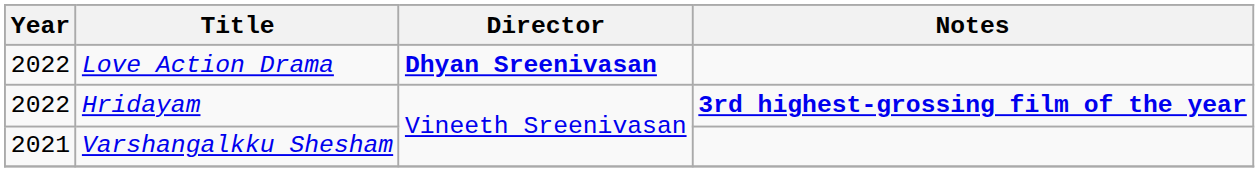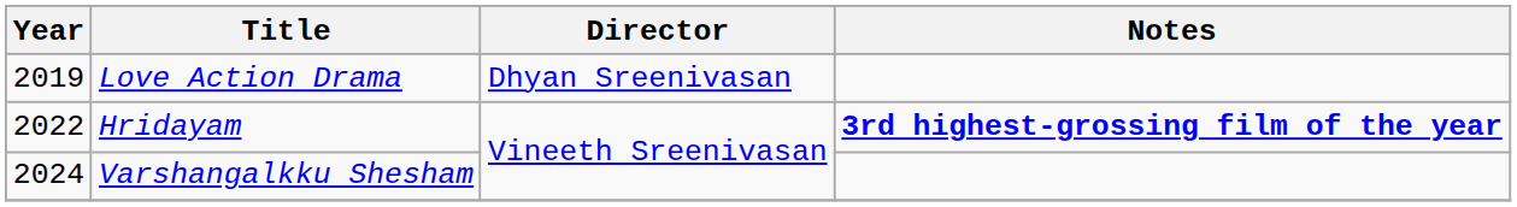 <table class="wikitable sortable">
 <tr>
 <th>Year</th>
 <th>Title</th>
 <th>Director</th>
 <th class="unsortable">Notes</th>
 </tr>
 <tr>
-<td>2022</td>
+<td>2019</td>
 <td><em><a href='#'>Love Action Drama</a></em></td>
-<td><strong><a href='#'>Dhyan Sreenivasan</a></strong></td>
+<td><a href='#'>Dhyan Sreenivasan</a></td>
 <td></td>
 </tr>
 <tr>
 <td>2022</td>
 <td><em><a href='#'>Hridayam</a></em></td>
 <td rowspan="2"><a href='#'>Vineeth Sreenivasan</a></td>
 <td><strong><a href='#'>3rd highest-grossing film of the year</a></strong></td>
 </tr>
 <tr>
-<td>2021</td>
+<td>2024</td>
 <td><em><a href='#'>Varshangalkku Shesham</a></em></td>
 <td></td>
 </tr>
 <tr>
 </tr>
 </table>
